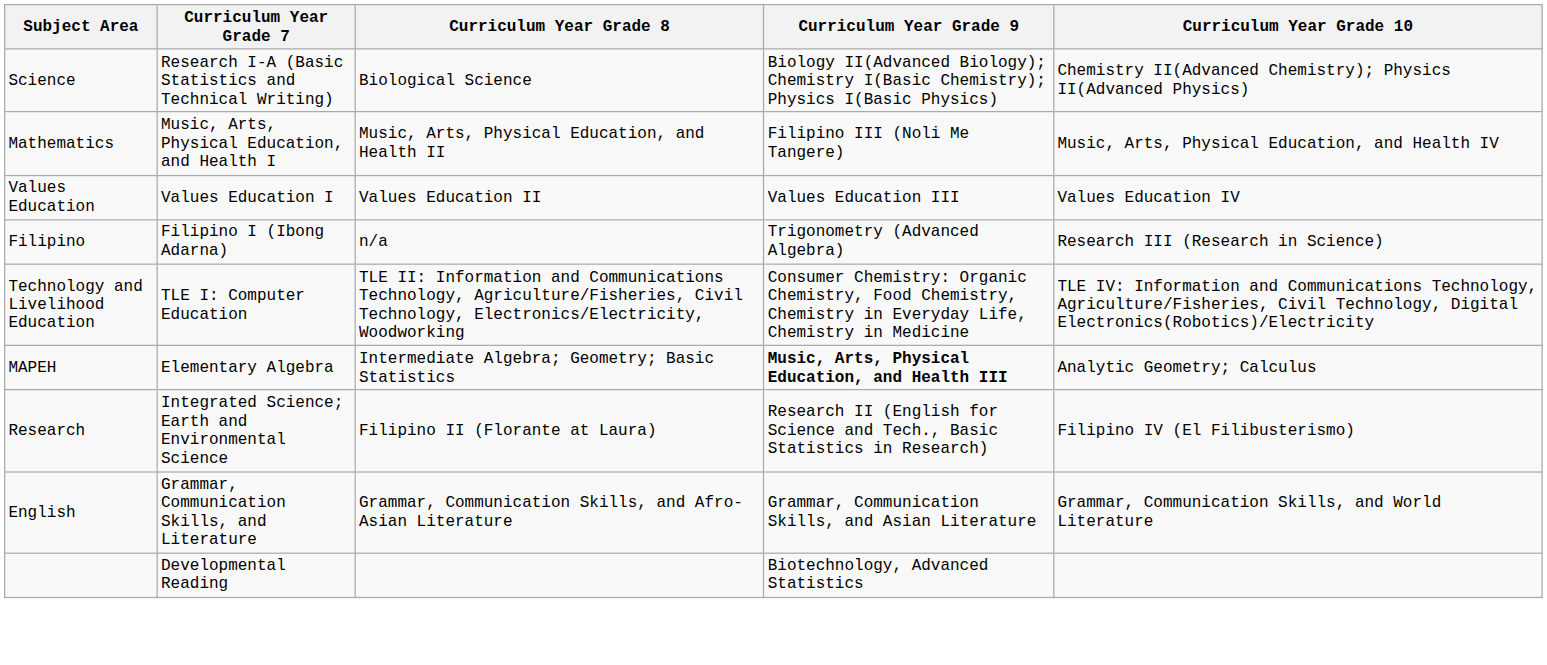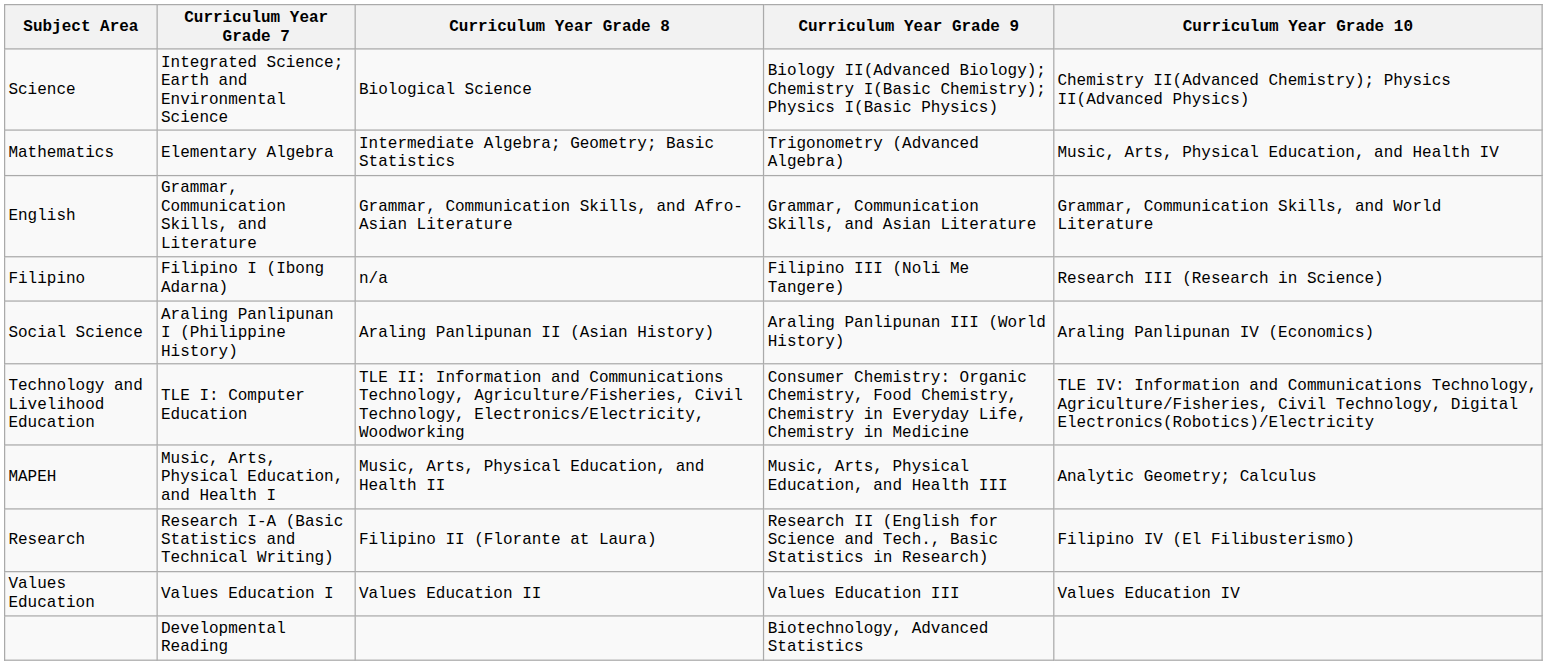 <table class="wikitable">
 <tr>
 <th>Subject Area</th>
 <th>Curriculum Year Grade 7</th>
 <th>Curriculum Year Grade 8</th>
 <th>Curriculum Year Grade 9</th>
 <th>Curriculum Year Grade 10</th>
 </tr>
 <tr>
 <td>Science</td>
-<td>Research I-A (Basic Statistics and Technical Writing)</td>
+<td>Integrated Science; Earth and Environmental Science</td>
 <td>Biological Science</td>
 <td>Biology II(Advanced Biology); Chemistry I(Basic Chemistry); Physics I(Basic Physics)</td>
 <td>Chemistry II(Advanced Chemistry); Physics II(Advanced Physics)</td>
 </tr>
 <tr>
 <td>Mathematics</td>
-<td>Music, Arts, Physical Education, and Health I</td>
-<td>Music, Arts, Physical Education, and Health II</td>
-<td>Filipino III (Noli Me Tangere)</td>
+<td>Elementary Algebra</td>
+<td>Intermediate Algebra; Geometry; Basic Statistics</td>
+<td>Trigonometry (Advanced Algebra)</td>
 <td>Music, Arts, Physical Education, and Health IV</td>
 </tr>
 <tr>
-<td>Values Education</td>
-<td>Values Education I</td>
-<td>Values Education II</td>
-<td>Values Education III</td>
-<td>Values Education IV</td>
+<td>English</td>
+<td>Grammar, Communication Skills, and Literature</td>
+<td>Grammar, Communication Skills, and Afro-Asian Literature</td>
+<td>Grammar, Communication Skills, and Asian Literature</td>
+<td>Grammar, Communication Skills, and World Literature</td>
 </tr>
 <tr>
 <td>Filipino</td>
 <td>Filipino I (Ibong Adarna)</td>
 <td>n/a</td>
-<td>Trigonometry (Advanced Algebra)</td>
+<td>Filipino III (Noli Me Tangere)</td>
 <td>Research III (Research in Science)</td>
+</tr>
+<tr>
+<td>Social Science</td>
+<td>Araling Panlipunan I (Philippine History)</td>
+<td>Araling Panlipunan II (Asian History)</td>
+<td>Araling Panlipunan III (World History)</td>
+<td>Araling Panlipunan IV (Economics)</td>
 </tr>
 <tr>
 <td>Technology and Livelihood Education</td>
 <td>TLE I: Computer Education</td>
 <td>TLE II: Information and Communications Technology, Agriculture/Fisheries, Civil Technology, Electronics/Electricity, Woodworking</td>
 <td>Consumer Chemistry: Organic Chemistry, Food Chemistry, Chemistry in Everyday Life, Chemistry in Medicine</td>
 <td>TLE IV: Information and Communications Technology, Agriculture/Fisheries, Civil Technology, Digital Electronics(Robotics)/Electricity</td>
 </tr>
 <tr>
 <td>MAPEH</td>
-<td>Elementary Algebra</td>
-<td>Intermediate Algebra; Geometry; Basic Statistics</td>
-<td><strong>Music, Arts, Physical Education, and Health III</strong></td>
+<td>Music, Arts, Physical Education, and Health I</td>
+<td>Music, Arts, Physical Education, and Health II</td>
+<td>Music, Arts, Physical Education, and Health III</td>
 <td>Analytic Geometry; Calculus</td>
 </tr>
 <tr>
 <td>Research</td>
-<td>Integrated Science; Earth and Environmental Science</td>
+<td>Research I-A (Basic Statistics and Technical Writing)</td>
 <td>Filipino II (Florante at Laura)</td>
 <td>Research II (English for Science and Tech., Basic Statistics in Research)</td>
 <td>Filipino IV (El Filibusterismo)</td>
 </tr>
 <tr>
-<td>English</td>
-<td>Grammar, Communication Skills, and Literature</td>
-<td>Grammar, Communication Skills, and Afro-Asian Literature</td>
-<td>Grammar, Communication Skills, and Asian Literature</td>
-<td>Grammar, Communication Skills, and World Literature</td>
+<td>Values Education</td>
+<td>Values Education I</td>
+<td>Values Education II</td>
+<td>Values Education III</td>
+<td>Values Education IV</td>
 </tr>
 <tr>
 <td></td>
 <td>Developmental Reading</td>
 <td></td>
 <td>Biotechnology, Advanced Statistics</td>
 <td></td>
 </tr>
 </table>
